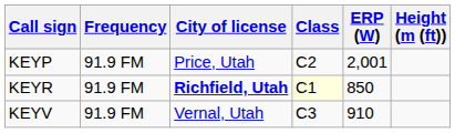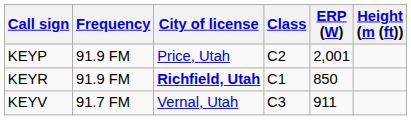 <table class="wikitable sortable">
 <tr>
 <th><a href='#'>Call sign</a></th>
 <th data-sort-type="number"><a href='#'>Frequency</a></th>
 <th><a href='#'>City of license</a></th>
 <th><a href='#'>Class</a></th>
 <th data-sort-type="number"><a href='#'>ERP</a><br>(<a href='#'>W</a>)</th>
 <th data-sort-type="number"><a href='#'>Height</a><br>(<a href='#'>m</a> (<a href='#'>ft</a>))</th>
 </tr>
 <tr>
 <td>KEYP</td>
 <td>91.9 FM</td>
 <td><a href='#'>Price, Utah</a></td>
 <td>C2</td>
 <td>2,001</td>
 <td></td>
 </tr>
 <tr>
 <td>KEYR</td>
 <td>91.9 FM</td>
 <td><strong><a href='#'>Richfield, Utah</a></strong></td>
-<td style="background: lightyellow;">C1</td>
+<td>C1</td>
 <td>850</td>
 <td></td>
 </tr>
 <tr>
 <td>KEYV</td>
-<td>91.9 FM</td>
+<td>91.7 FM</td>
 <td><a href='#'>Vernal, Utah</a></td>
 <td>C3</td>
-<td>910</td>
+<td>911</td>
 <td></td>
 </tr>
 </table>
